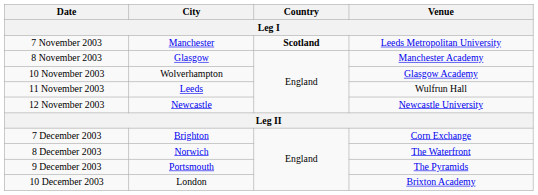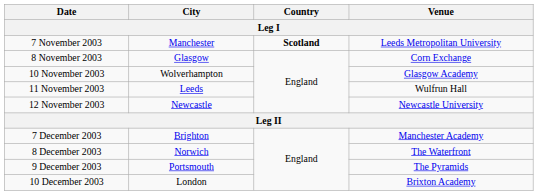 <table class="wikitable" style="text-align:center;">
 <tr>
 <th width="200">Date</th>
 <th width="200">City</th>
 <th width="150">Country</th>
 <th width="300">Venue</th>
 </tr>
 <tr>
 <th colspan="4">Leg I</th>
 </tr>
 <tr>
 <td>7 November 2003</td>
 <td><a href='#'>Manchester</a></td>
 <td><strong>Scotland</strong></td>
 <td><a href='#'>Leeds Metropolitan University</a></td>
 </tr>
 <tr>
 <td>8 November 2003</td>
 <td><a href='#'>Glasgow</a></td>
 <td rowspan="4">England</td>
-<td><a href='#'>Manchester Academy</a></td>
+<td><a href='#'>Corn Exchange</a></td>
 </tr>
 <tr>
 <td>10 November 2003</td>
 <td>Wolverhampton</td>
 <td><a href='#'>Glasgow Academy</a></td>
 </tr>
 <tr>
 <td>11 November 2003</td>
 <td><a href='#'>Leeds</a></td>
 <td>Wulfrun Hall</td>
 </tr>
 <tr>
 <td>12 November 2003</td>
 <td><a href='#'>Newcastle</a></td>
 <td><a href='#'>Newcastle University</a></td>
 </tr>
 <tr>
 <th colspan="4">Leg II</th>
 </tr>
 <tr>
 <td>7 December 2003</td>
 <td><a href='#'>Brighton</a></td>
 <td rowspan="4">England</td>
-<td><a href='#'>Corn Exchange</a></td>
+<td><a href='#'>Manchester Academy</a></td>
 </tr>
 <tr>
 <td>8 December 2003</td>
 <td><a href='#'>Norwich</a></td>
 <td><a href='#'>The Waterfront</a></td>
 </tr>
 <tr>
 <td>9 December 2003</td>
 <td><a href='#'>Portsmouth</a></td>
 <td><a href='#'>The Pyramids</a></td>
 </tr>
 <tr>
 <td>10 December 2003</td>
 <td>London</td>
 <td><a href='#'>Brixton Academy</a></td>
 </tr>
 </table>
